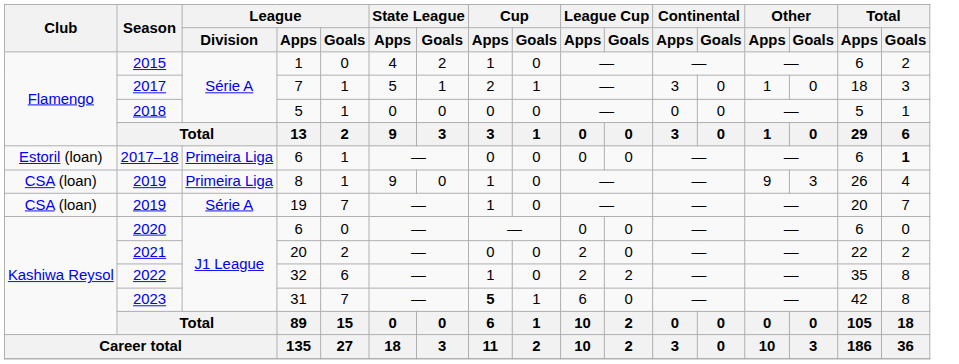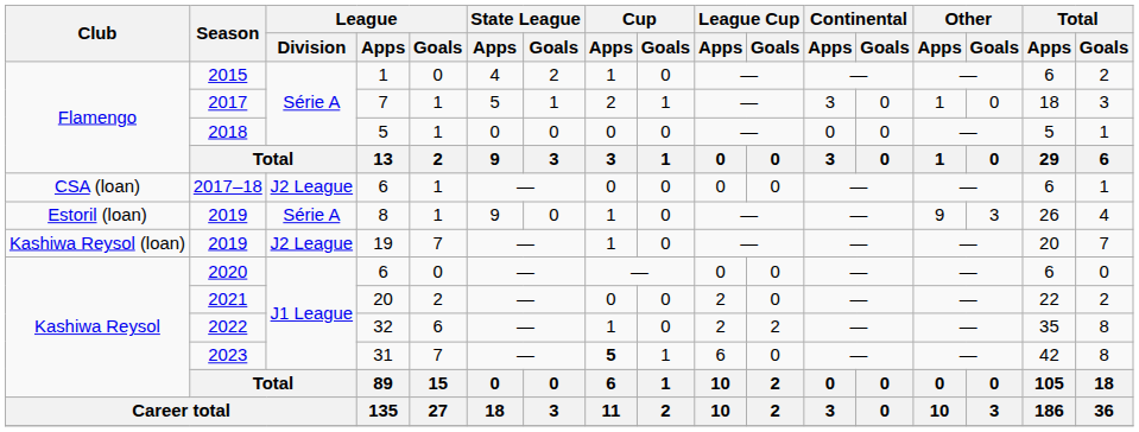 <table class="wikitable" style="text-align: center;">
 <tr>
 <th rowspan="2">Club</th>
 <th rowspan="2">Season</th>
 <th colspan="3">League</th>
 <th colspan="2">State League</th>
 <th colspan="2">Cup</th>
 <th colspan="2">League Cup</th>
 <th colspan="2">Continental</th>
 <th colspan="2">Other</th>
 <th colspan="2">Total</th>
 </tr>
 <tr>
 <th>Division</th>
 <th>Apps</th>
 <th>Goals</th>
 <th>Apps</th>
 <th>Goals</th>
 <th>Apps</th>
 <th>Goals</th>
 <th>Apps</th>
 <th>Goals</th>
 <th>Apps</th>
 <th>Goals</th>
 <th>Apps</th>
 <th>Goals</th>
 <th>Apps</th>
 <th>Goals</th>
 </tr>
 <tr>
 <td rowspan="4" valign="center"><a href='#'>Flamengo</a></td>
 <td><a href='#'>2015</a></td>
 <td rowspan="3" valign="center"><a href='#'>Série A</a></td>
 <td>1</td>
 <td>0</td>
 <td>4</td>
 <td>2</td>
 <td>1</td>
 <td>0</td>
 <td colspan="2">—</td>
 <td colspan="2">—</td>
 <td colspan="2">—</td>
 <td>6</td>
 <td>2</td>
 </tr>
 <tr>
 <td><a href='#'>2017</a></td>
 <td>7</td>
 <td>1</td>
 <td>5</td>
 <td>1</td>
 <td>2</td>
 <td>1</td>
 <td colspan="2">—</td>
 <td>3</td>
 <td>0</td>
 <td>1</td>
 <td>0</td>
 <td>18</td>
 <td>3</td>
 </tr>
 <tr>
 <td><a href='#'>2018</a></td>
 <td>5</td>
 <td>1</td>
 <td>0</td>
 <td>0</td>
 <td>0</td>
 <td>0</td>
 <td colspan="2">—</td>
 <td>0</td>
 <td>0</td>
 <td colspan="2">—</td>
 <td>5</td>
 <td>1</td>
 </tr>
 <tr>
 <th colspan="2"><strong>Total</strong></th>
 <th>13</th>
 <th>2</th>
 <th>9</th>
 <th>3</th>
 <th>3</th>
 <th>1</th>
 <th>0</th>
 <th>0</th>
 <th>3</th>
 <th>0</th>
 <th>1</th>
 <th>0</th>
 <th>29</th>
 <th>6</th>
 </tr>
 <tr>
-<td rowspan="1" valign="center"><a href='#'>Estoril</a> (loan)</td>
+<td rowspan="1" valign="center"><a href='#'>CSA</a> (loan)</td>
 <td><a href='#'>2017–18</a></td>
-<td rowspan="1" valign="center"><a href='#'>Primeira Liga</a></td>
+<td rowspan="1" valign="center"><a href='#'>J2 League</a></td>
 <td>6</td>
 <td>1</td>
 <td colspan="2">—</td>
 <td>0</td>
 <td>0</td>
 <td>0</td>
 <td>0</td>
 <td colspan="2">—</td>
 <td colspan="2">—</td>
 <td>6</td>
-<td><strong>1</strong></td>
+<td>1</td>
 </tr>
 <tr>
-<td rowspan="1" valign="center"><a href='#'>CSA</a> (loan)</td>
+<td rowspan="1" valign="center"><a href='#'>Estoril</a> (loan)</td>
 <td><a href='#'>2019</a></td>
-<td rowspan="1" valign="center"><a href='#'>Primeira Liga</a></td>
+<td rowspan="1" valign="center"><a href='#'>Série A</a></td>
 <td>8</td>
 <td>1</td>
 <td>9</td>
 <td>0</td>
 <td>1</td>
 <td>0</td>
 <td colspan="2">—</td>
 <td colspan="2">—</td>
 <td>9</td>
 <td>3</td>
 <td>26</td>
 <td>4</td>
 </tr>
 <tr>
-<td rowspan="1" valign="center"><a href='#'>CSA</a> (loan)</td>
+<td rowspan="1" valign="center"><a href='#'>Kashiwa Reysol</a> (loan)</td>
 <td><a href='#'>2019</a></td>
-<td rowspan="1" valign="center"><a href='#'>Série A</a></td>
+<td rowspan="1" valign="center"><a href='#'>J2 League</a></td>
 <td>19</td>
 <td>7</td>
 <td colspan="2">—</td>
 <td>1</td>
 <td>0</td>
 <td colspan="2">—</td>
 <td colspan="2">—</td>
 <td colspan="2">—</td>
 <td>20</td>
 <td>7</td>
 </tr>
 <tr>
 <td rowspan="5" valign="center"><a href='#'>Kashiwa Reysol</a></td>
 <td><a href='#'>2020</a></td>
 <td rowspan="4" valign="center"><a href='#'>J1 League</a></td>
 <td>6</td>
 <td>0</td>
 <td colspan="2">—</td>
 <td colspan="2">—</td>
 <td>0</td>
 <td>0</td>
 <td colspan="2">—</td>
 <td colspan="2">—</td>
 <td>6</td>
 <td>0</td>
 </tr>
 <tr>
 <td><a href='#'>2021</a></td>
 <td>20</td>
 <td>2</td>
 <td colspan="2">—</td>
 <td>0</td>
 <td>0</td>
 <td>2</td>
 <td>0</td>
 <td colspan="2">—</td>
 <td colspan="2">—</td>
 <td>22</td>
 <td>2</td>
 </tr>
 <tr>
 <td><a href='#'>2022</a></td>
 <td>32</td>
 <td>6</td>
 <td colspan="2">—</td>
 <td>1</td>
 <td>0</td>
 <td>2</td>
 <td>2</td>
 <td colspan="2">—</td>
 <td colspan="2">—</td>
 <td>35</td>
 <td>8</td>
 </tr>
 <tr>
 <td><a href='#'>2023</a></td>
 <td>31</td>
 <td>7</td>
 <td colspan="2">—</td>
 <td><strong>5</strong></td>
 <td>1</td>
 <td>6</td>
 <td>0</td>
 <td colspan="2">—</td>
 <td colspan="2">—</td>
 <td>42</td>
 <td>8</td>
 </tr>
 <tr>
 <th colspan="2"><strong>Total</strong></th>
 <th>89</th>
 <th>15</th>
 <th>0</th>
 <th>0</th>
 <th>6</th>
 <th>1</th>
 <th>10</th>
 <th>2</th>
 <th>0</th>
 <th>0</th>
 <th>0</th>
 <th>0</th>
 <th>105</th>
 <th>18</th>
 </tr>
 <tr>
 <th colspan="3"><strong>Career total</strong></th>
 <th>135</th>
 <th>27</th>
 <th>18</th>
 <th>3</th>
 <th>11</th>
 <th>2</th>
 <th>10</th>
 <th>2</th>
 <th>3</th>
 <th>0</th>
 <th>10</th>
 <th>3</th>
 <th>186</th>
 <th>36</th>
 </tr>
 <tr>
 </tr>
 </table>
